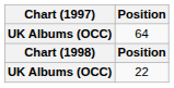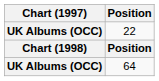 <table class="wikitable plainrowheaders" style="text-align:center">
 <tr>
 <th scope="col">Chart (1997)</th>
 <th scope="col">Position</th>
 </tr>
 <tr>
 <th scope="row">UK Albums (OCC)</th>
-<td>64</td>
+<td>22</td>
 </tr>
 <tr>
 <th scope="col">Chart (1998)</th>
 <th scope="col">Position</th>
 </tr>
 <tr>
 <th scope="row">UK Albums (OCC)</th>
-<td>22</td>
+<td>64</td>
 </tr>
 </table>
